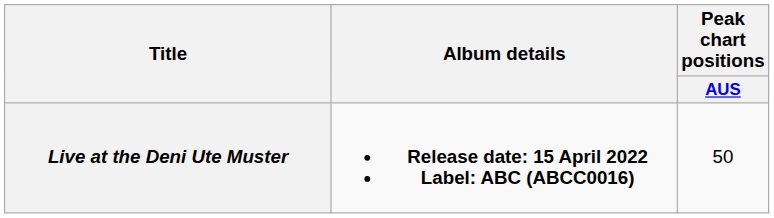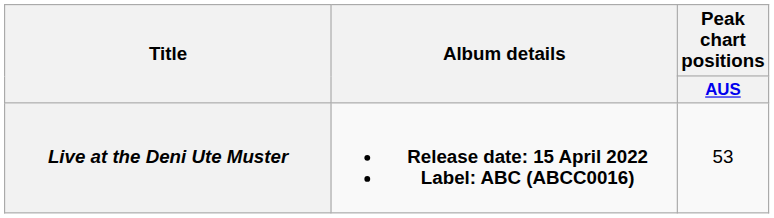 <table class="wikitable plainrowheaders" style="text-align:center;" border="1">
 <tr>
 <th scope="col" rowspan="2" style="width:17em;">Title</th>
 <th scope="col" rowspan="2" style="width:18em;">Album details</th>
 <th scope="col" colspan="1">Peak chart positions</th>
 </tr>
 <tr>
 <th scope="col" style="width:3.7em;font-size:90%;"><a href='#'>AUS</a><br></th>
 </tr>
 <tr>
 <th scope="row"><em>Live at the Deni Ute Muster</em></th>
 <td><strong><br><ul><li>Release date: 15 April 2022</li><li>Label: ABC (ABCC0016)</li></ul></strong></td>
-<td>50</td>
+<td>53</td>
 </tr>
 </table>
